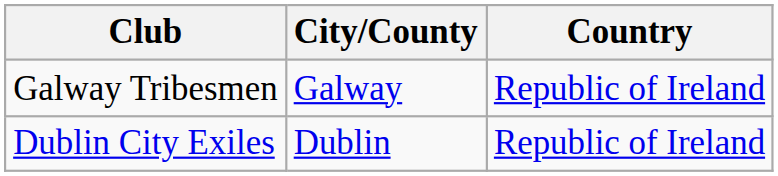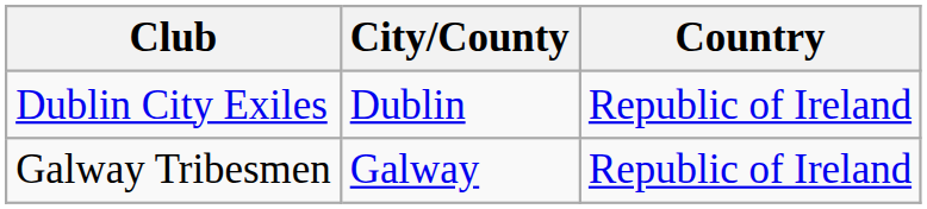 <table class="wikitable">
 <tr>
 <th>Club</th>
 <th>City/County</th>
 <th>Country</th>
 </tr>
 <tr>
+<td> <a href='#'>Dublin City Exiles</a></td>
+<td><a href='#'>Dublin</a></td>
+<td><a href='#'>Republic of Ireland</a></td>
+</tr>
+<tr>
 <td> Galway Tribesmen</td>
 <td><a href='#'>Galway</a></td>
 <td><a href='#'>Republic of Ireland</a></td>
 </tr>
-<tr>
-<td> <a href='#'>Dublin City Exiles</a></td>
-<td><a href='#'>Dublin</a></td>
-<td><a href='#'>Republic of Ireland</a></td>
-</tr>
 </table>
